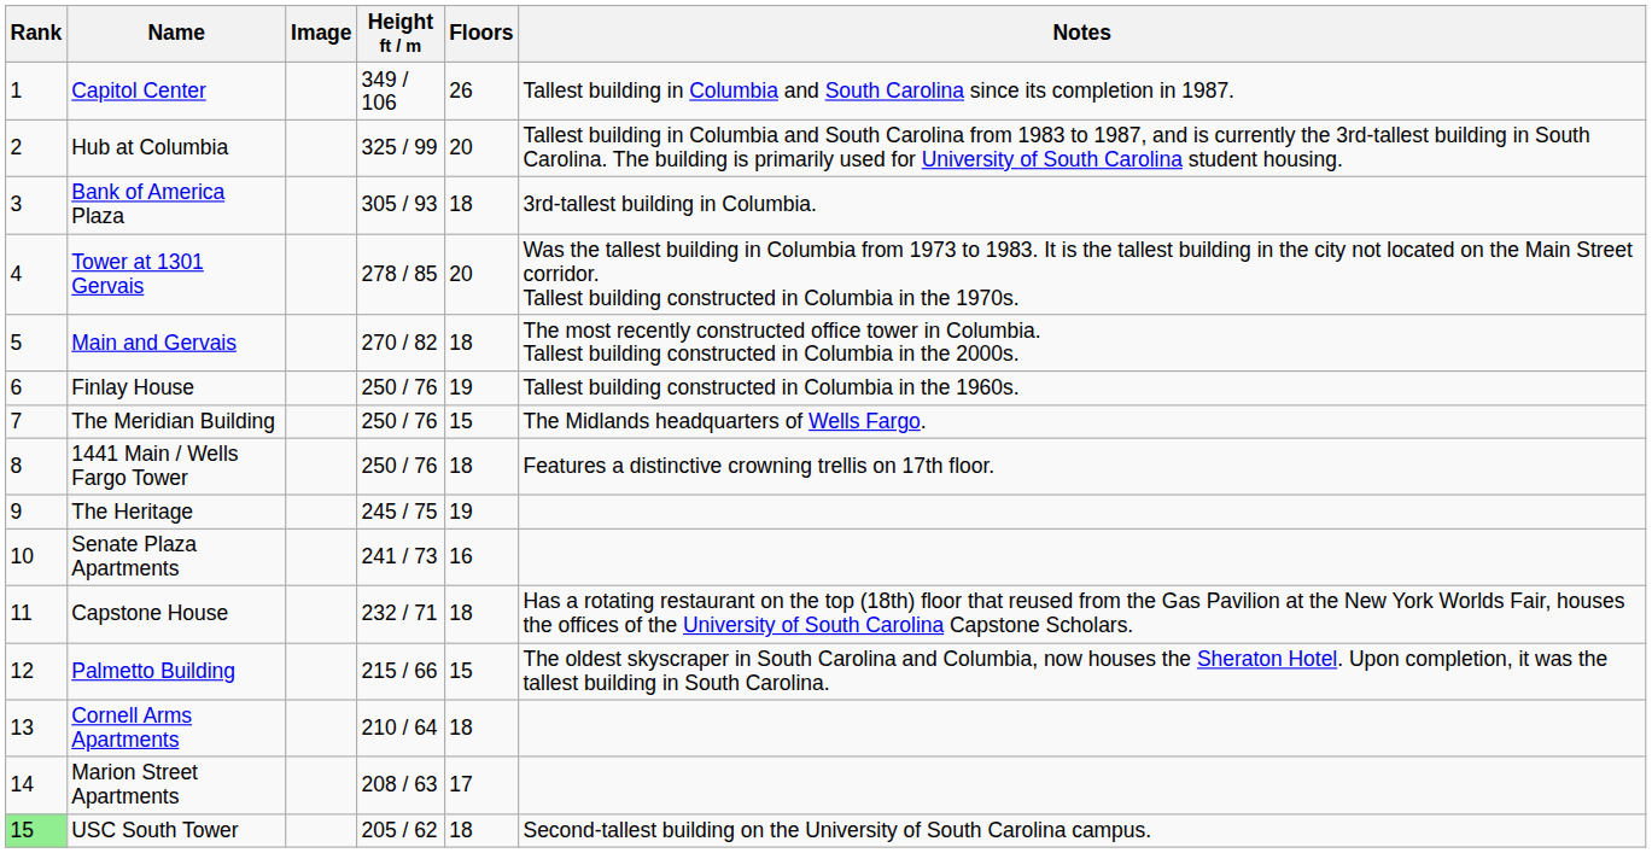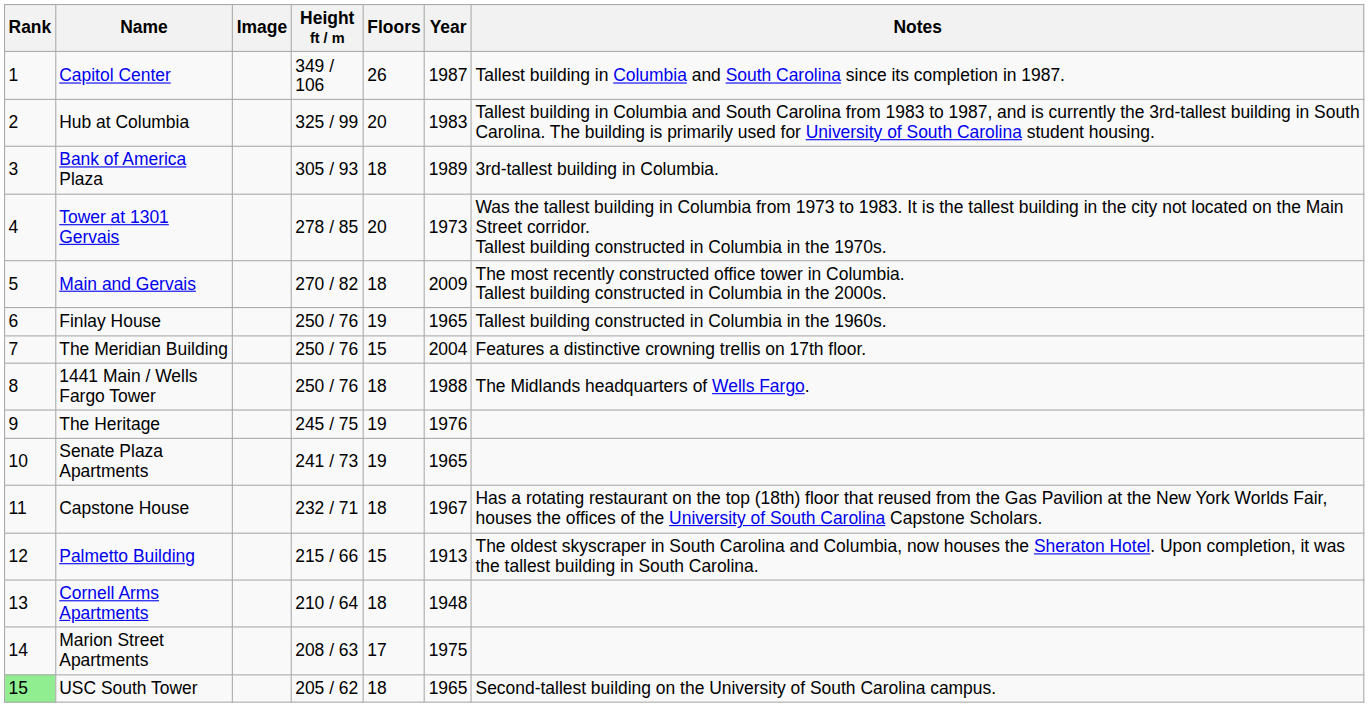 <table class="wikitable sortable">
 <tr>
 <th>Rank</th>
 <th>Name</th>
 <th>Image</th>
 <th>Height<br><small>ft / m</small></th>
 <th>Floors</th>
+<th>Year</th>
 <th class="unsortable">Notes</th>
 </tr>
 <tr>
 <td>1</td>
 <td><a href='#'>Capitol Center</a></td>
 <td></td>
 <td>349 / 106</td>
 <td>26</td>
+<td>1987</td>
 <td>Tallest building in <a href='#'>Columbia</a> and <a href='#'>South Carolina</a> since its completion in 1987.</td>
 </tr>
 <tr>
 <td>2</td>
 <td>Hub at Columbia</td>
 <td></td>
 <td>325 / 99</td>
 <td>20</td>
+<td>1983</td>
 <td>Tallest building in Columbia and South Carolina from 1983 to 1987, and is currently the 3rd-tallest building in South Carolina. The building is primarily used for <a href='#'>University of South Carolina</a> student housing.</td>
 </tr>
 <tr>
 <td>3</td>
 <td><a href='#'>Bank of America</a> Plaza</td>
 <td></td>
 <td>305 / 93</td>
 <td>18</td>
+<td>1989</td>
 <td>3rd-tallest building in Columbia.</td>
 </tr>
 <tr>
 <td>4</td>
 <td><a href='#'>Tower at 1301 Gervais</a></td>
 <td></td>
 <td>278 / 85</td>
 <td>20</td>
+<td>1973</td>
 <td>Was the tallest building in Columbia from 1973 to 1983. It is the tallest building in the city not located on the Main Street corridor.<br>Tallest building constructed in Columbia in the 1970s.</td>
 </tr>
 <tr>
 <td>5</td>
 <td><a href='#'>Main and Gervais</a></td>
 <td></td>
 <td>270 / 82</td>
 <td>18</td>
+<td>2009</td>
 <td>The most recently constructed office tower in Columbia.<br>Tallest building constructed in Columbia in the 2000s.</td>
 </tr>
 <tr>
 <td>6</td>
 <td>Finlay House</td>
 <td></td>
 <td>250 / 76</td>
 <td>19</td>
+<td>1965</td>
 <td>Tallest building constructed in Columbia in the 1960s.</td>
 </tr>
 <tr>
 <td>7</td>
 <td>The Meridian Building</td>
 <td></td>
 <td>250 / 76</td>
 <td>15</td>
-<td>The Midlands headquarters of <a href='#'>Wells Fargo</a>.</td>
+<td>2004</td>
+<td>Features a distinctive crowning trellis on 17th floor.</td>
 </tr>
 <tr>
 <td>8</td>
 <td>1441 Main / Wells Fargo Tower</td>
 <td></td>
 <td>250 / 76</td>
 <td>18</td>
-<td>Features a distinctive crowning trellis on 17th floor.</td>
+<td>1988</td>
+<td>The Midlands headquarters of <a href='#'>Wells Fargo</a>.</td>
 </tr>
 <tr>
 <td>9</td>
 <td>The Heritage</td>
 <td></td>
 <td>245 / 75</td>
 <td>19</td>
+<td>1976</td>
 <td></td>
 </tr>
 <tr>
 <td>10</td>
 <td>Senate Plaza Apartments</td>
 <td></td>
 <td>241 / 73</td>
-<td>16</td>
+<td>19</td>
+<td>1965</td>
 <td></td>
 </tr>
 <tr>
 <td>11</td>
 <td>Capstone House</td>
 <td></td>
 <td>232 / 71</td>
 <td>18</td>
+<td>1967</td>
 <td>Has a rotating restaurant on the top (18th) floor that reused from the Gas Pavilion at the New York Worlds Fair, houses the offices of the <a href='#'>University of South Carolina</a> Capstone Scholars.</td>
 </tr>
 <tr>
 <td>12</td>
 <td><a href='#'>Palmetto Building</a></td>
 <td></td>
 <td>215 / 66</td>
 <td>15</td>
+<td>1913</td>
 <td>The oldest skyscraper in South Carolina and Columbia, now houses the <a href='#'>Sheraton Hotel</a>. Upon completion, it was the tallest building in South Carolina.</td>
 </tr>
 <tr>
 <td>13</td>
 <td><a href='#'>Cornell Arms Apartments</a></td>
 <td></td>
 <td>210 / 64</td>
 <td>18</td>
+<td>1948</td>
 <td></td>
 </tr>
 <tr>
 <td>14</td>
 <td>Marion Street Apartments</td>
 <td></td>
 <td>208 / 63</td>
 <td>17</td>
+<td>1975</td>
 <td></td>
 </tr>
 <tr>
 <td style="background: lightgreen;">15</td>
 <td>USC South Tower</td>
 <td></td>
 <td>205 / 62</td>
 <td>18</td>
+<td>1965</td>
 <td>Second-tallest building on the University of South Carolina campus.</td>
 </tr>
 </table>
